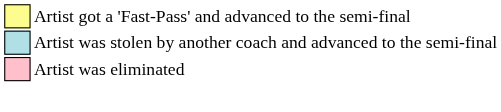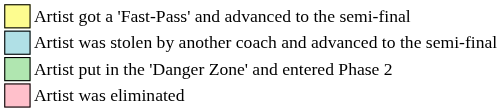 <table class="toccolours" style="font-size: 100%">
 <tr>
 <td style="background:#fdfc8f; border:1px solid black">     </td>
 <td>Artist got a 'Fast-Pass' and advanced to the semi-final</td>
 </tr>
 <tr>
 <td style="background:#b0e0e6; border:1px solid black">     </td>
 <td>Artist was stolen by another coach and advanced to the semi-final</td>
 </tr>
 <tr>
+<td style="background:#b0e6b0; border:1px solid black">     </td>
+<td>Artist put in the 'Danger Zone' and entered Phase 2</td>
+</tr>
+<tr>
 <td style="background: pink; border:1px solid black">     </td>
 <td>Artist was eliminated</td>
 </tr>
 </table>
